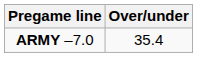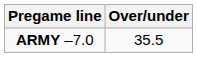 <table class="wikitable">
 <tr align="center">
 <th style=>Pregame line</th>
 <th style=>Over/under</th>
 </tr>
 <tr align="center">
 <td><strong>ARMY</strong> –7.0</td>
-<td>35.4</td>
+<td>35.5</td>
 </tr>
 </table>
